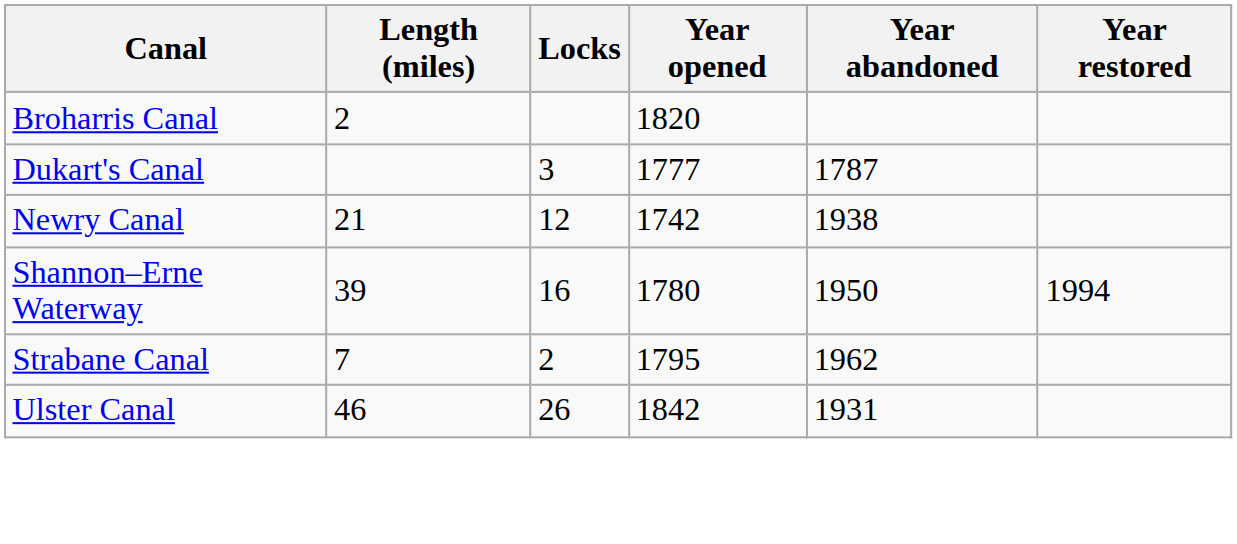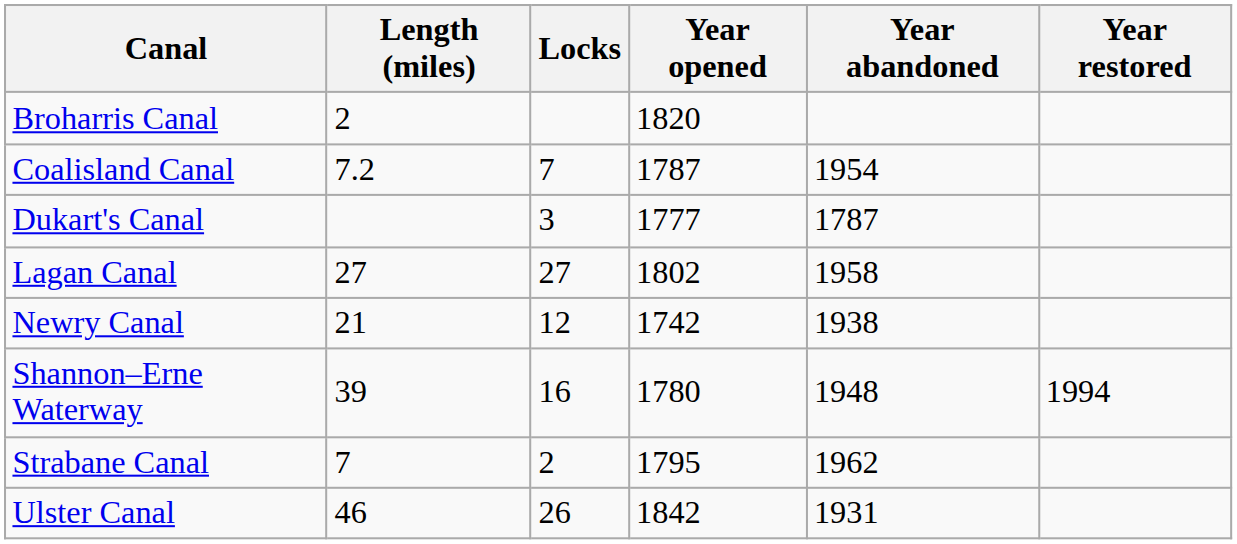 <table class="wikitable sortable">
 <tr>
 <th>Canal</th>
 <th>Length (miles)</th>
 <th>Locks</th>
 <th>Year opened</th>
 <th>Year abandoned</th>
 <th>Year restored</th>
 </tr>
 <tr>
 <td><a href='#'>Broharris Canal</a></td>
 <td>2</td>
 <td></td>
 <td>1820</td>
 <td></td>
 <td></td>
 </tr>
 <tr>
+<td><a href='#'>Coalisland Canal</a></td>
+<td>7.2</td>
+<td>7</td>
+<td>1787</td>
+<td>1954</td>
+<td></td>
+</tr>
+<tr>
 <td><a href='#'>Dukart's Canal</a></td>
 <td></td>
 <td>3</td>
 <td>1777</td>
 <td>1787</td>
+<td></td>
+</tr>
+<tr>
+<td><a href='#'>Lagan Canal</a></td>
+<td>27</td>
+<td>27</td>
+<td>1802</td>
+<td>1958</td>
 <td></td>
 </tr>
 <tr>
 <td><a href='#'>Newry Canal</a></td>
 <td>21</td>
 <td>12</td>
 <td>1742</td>
 <td>1938</td>
 <td></td>
 </tr>
 <tr>
 <td><a href='#'>Shannon–Erne Waterway</a></td>
 <td>39</td>
 <td>16</td>
 <td>1780</td>
-<td>1950</td>
+<td>1948</td>
 <td>1994</td>
 </tr>
 <tr>
 <td><a href='#'>Strabane Canal</a></td>
 <td>7</td>
 <td>2</td>
 <td>1795</td>
 <td>1962</td>
 <td></td>
 </tr>
 <tr>
 <td><a href='#'>Ulster Canal</a></td>
 <td>46</td>
 <td>26</td>
 <td>1842</td>
 <td>1931</td>
 <td></td>
 </tr>
 </table>
